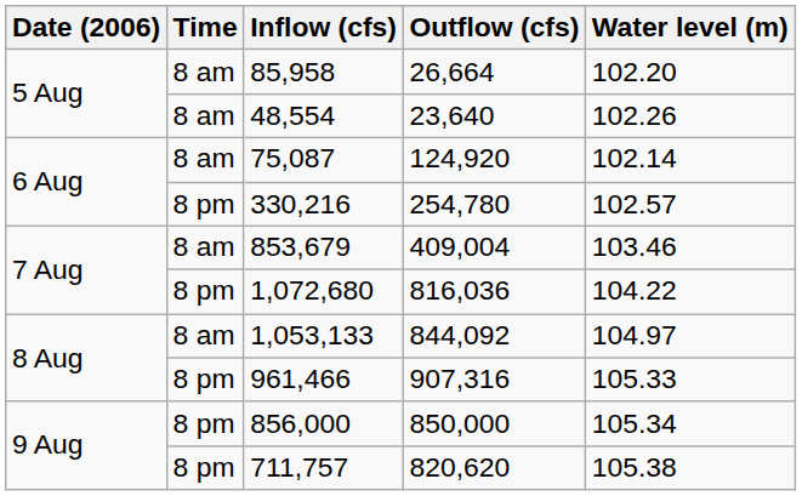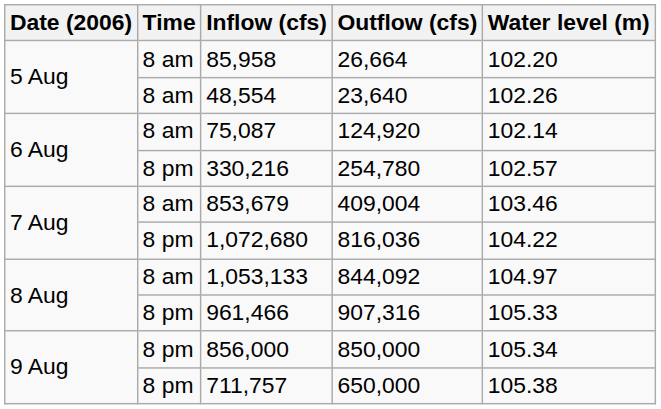 <table class="wikitable">
 <tr>
 <th>Date (2006)</th>
 <th>Time</th>
 <th>Inflow (cfs)</th>
 <th>Outflow (cfs)</th>
 <th>Water level (m)</th>
 </tr>
 <tr>
 <td rowspan="2">5 Aug</td>
 <td>8 am</td>
 <td>85,958</td>
 <td>26,664</td>
 <td>102.20</td>
 </tr>
 <tr>
 <td>8 am</td>
 <td>48,554</td>
 <td>23,640</td>
 <td>102.26</td>
 </tr>
 <tr>
 <td rowspan="2">6 Aug</td>
 <td>8 am</td>
 <td>75,087</td>
 <td>124,920</td>
 <td>102.14</td>
 </tr>
 <tr>
 <td>8 pm</td>
 <td>330,216</td>
 <td>254,780</td>
 <td>102.57</td>
 </tr>
 <tr>
 <td rowspan="2">7 Aug</td>
 <td>8 am</td>
 <td>853,679</td>
 <td>409,004</td>
 <td>103.46</td>
 </tr>
 <tr>
 <td>8 pm</td>
 <td>1,072,680</td>
 <td>816,036</td>
 <td>104.22</td>
 </tr>
 <tr>
 <td rowspan="2">8 Aug</td>
 <td>8 am</td>
 <td>1,053,133</td>
 <td>844,092</td>
 <td>104.97</td>
 </tr>
 <tr>
 <td>8 pm</td>
 <td>961,466</td>
 <td>907,316</td>
 <td>105.33</td>
 </tr>
 <tr>
 <td rowspan="2">9 Aug</td>
 <td>8 pm</td>
 <td>856,000</td>
 <td>850,000</td>
 <td>105.34</td>
 </tr>
 <tr>
 <td>8 pm</td>
 <td>711,757</td>
-<td>820,620</td>
+<td>650,000</td>
 <td>105.38</td>
 </tr>
 </table>
